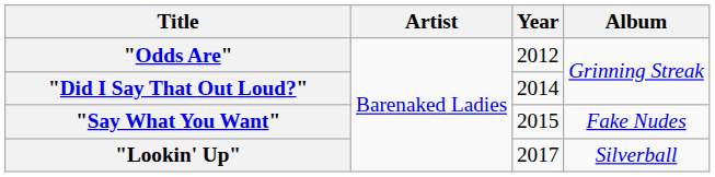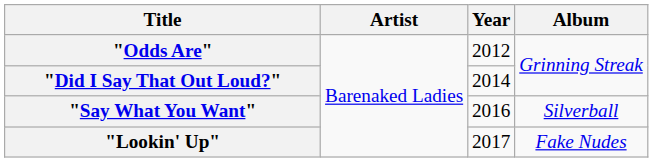 <table class="wikitable plainrowheaders" style="text-align:center;">
 <tr>
 <th scope="col" style="width:16em;">Title</th>
 <th scope="col">Artist</th>
 <th scope="col">Year</th>
 <th scope="col">Album</th>
 </tr>
 <tr>
 <th scope="row">"<a href='#'>Odds Are</a>"</th>
 <td rowspan="4"><a href='#'>Barenaked Ladies</a></td>
 <td>2012</td>
 <td rowspan="2"><em><a href='#'>Grinning Streak</a></em></td>
 </tr>
 <tr>
 <th scope="row">"<a href='#'>Did I Say That Out Loud?</a>"</th>
 <td>2014</td>
 </tr>
 <tr>
 <th scope="row">"<a href='#'>Say What You Want</a>"</th>
-<td>2015</td>
-<td><em><a href='#'>Fake Nudes</a></em></td>
+<td>2016</td>
+<td><em><a href='#'>Silverball</a></em></td>
 </tr>
 <tr>
 <th scope="row">"Lookin' Up"</th>
 <td>2017</td>
-<td><em><a href='#'>Silverball</a></em></td>
+<td><em><a href='#'>Fake Nudes</a></em></td>
 </tr>
 </table>
